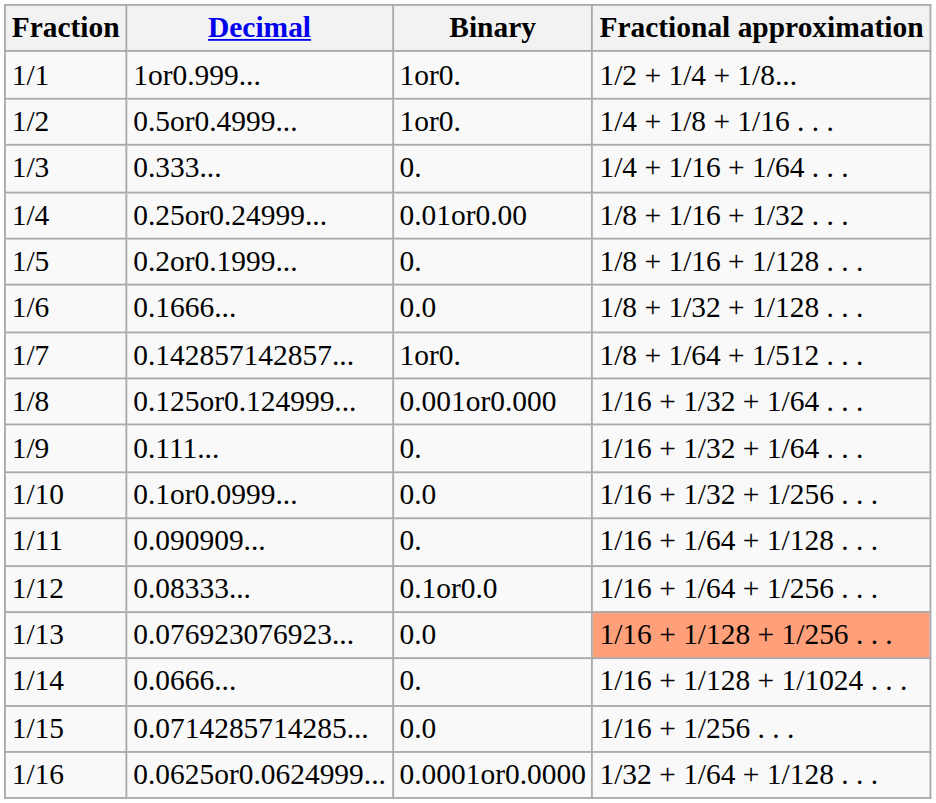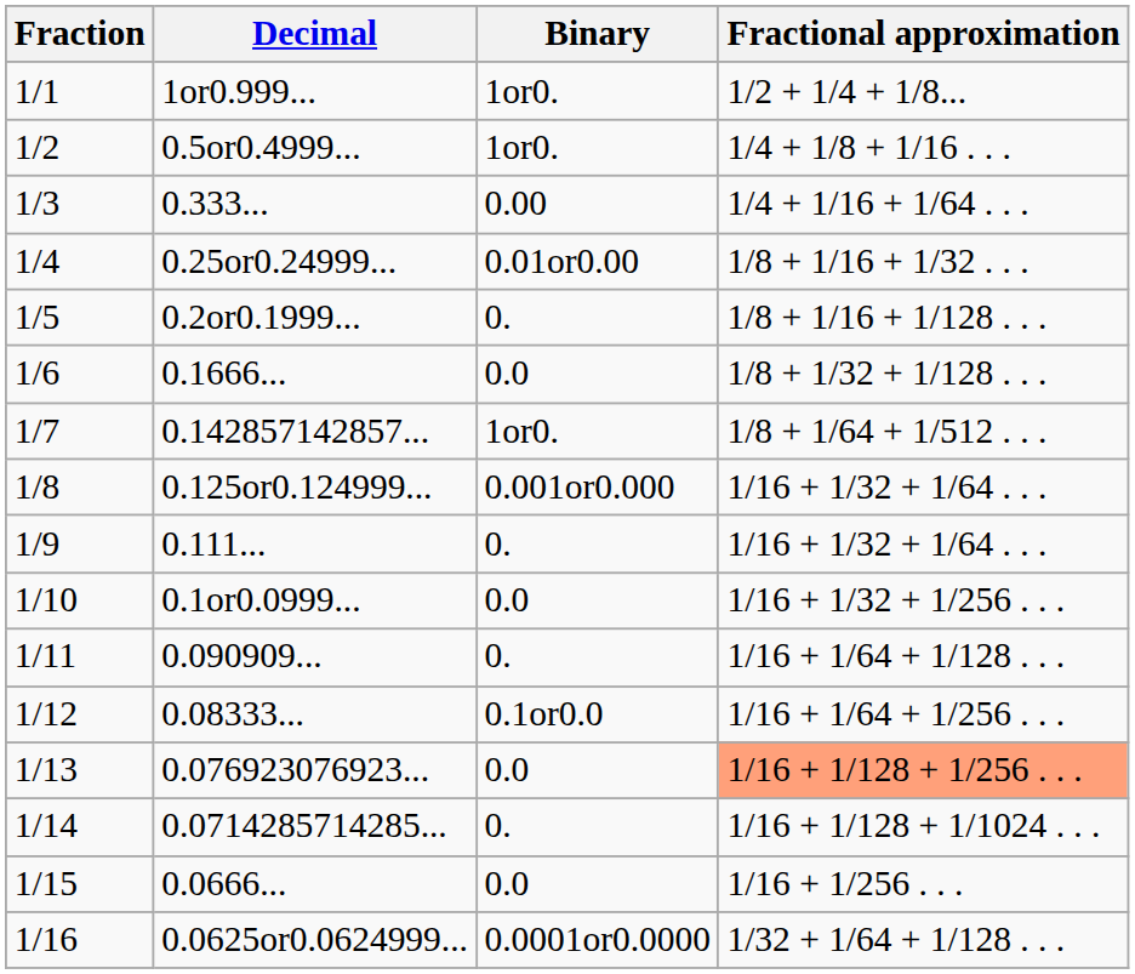 <table class="wikitable">
 <tr>
 <th>Fraction</th>
 <th><a href='#'>Decimal</a></th>
 <th>Binary</th>
 <th>Fractional approximation</th>
 </tr>
 <tr>
 <td>1/1</td>
 <td>1or0.999...</td>
 <td>1or0.</td>
 <td>1/2 + 1/4 + 1/8...</td>
 </tr>
 <tr>
 <td>1/2</td>
 <td>0.5or0.4999...</td>
 <td>1or0.</td>
 <td>1/4 + 1/8 + 1/16 . . .</td>
 </tr>
 <tr>
 <td>1/3</td>
 <td>0.333...</td>
-<td>0.</td>
+<td>0.00</td>
 <td>1/4 + 1/16 + 1/64 . . .</td>
 </tr>
 <tr>
 <td>1/4</td>
 <td>0.25or0.24999...</td>
 <td>0.01or0.00</td>
 <td>1/8 + 1/16 + 1/32 . . .</td>
 </tr>
 <tr>
 <td>1/5</td>
 <td>0.2or0.1999...</td>
 <td>0.</td>
 <td>1/8 + 1/16 + 1/128 . . .</td>
 </tr>
 <tr>
 <td>1/6</td>
 <td>0.1666...</td>
 <td>0.0</td>
 <td>1/8 + 1/32 + 1/128 . . .</td>
 </tr>
 <tr>
 <td>1/7</td>
 <td>0.142857142857...</td>
 <td>1or0.</td>
 <td>1/8 + 1/64 + 1/512 . . .</td>
 </tr>
 <tr>
 <td>1/8</td>
 <td>0.125or0.124999...</td>
 <td>0.001or0.000</td>
 <td>1/16 + 1/32 + 1/64 . . .</td>
 </tr>
 <tr>
 <td>1/9</td>
 <td>0.111...</td>
 <td>0.</td>
 <td>1/16 + 1/32 + 1/64 . . .</td>
 </tr>
 <tr>
 <td>1/10</td>
 <td>0.1or0.0999...</td>
 <td>0.0</td>
 <td>1/16 + 1/32 + 1/256 . . .</td>
 </tr>
 <tr>
 <td>1/11</td>
 <td>0.090909...</td>
 <td>0.</td>
 <td>1/16 + 1/64 + 1/128 . . .</td>
 </tr>
 <tr>
 <td>1/12</td>
 <td>0.08333...</td>
 <td>0.1or0.0</td>
 <td>1/16 + 1/64 + 1/256 . . .</td>
 </tr>
 <tr>
 <td>1/13</td>
 <td>0.076923076923...</td>
 <td>0.0</td>
 <td style="background: lightsalmon;">1/16 + 1/128 + 1/256 . . .</td>
 </tr>
 <tr>
 <td>1/14</td>
-<td>0.0666...</td>
+<td>0.0714285714285...</td>
 <td>0.</td>
 <td>1/16 + 1/128 + 1/1024 . . .</td>
 </tr>
 <tr>
 <td>1/15</td>
-<td>0.0714285714285...</td>
+<td>0.0666...</td>
 <td>0.0</td>
 <td>1/16 + 1/256 . . .</td>
 </tr>
 <tr>
 <td>1/16</td>
 <td>0.0625or0.0624999...</td>
 <td>0.0001or0.0000</td>
 <td>1/32 + 1/64 + 1/128 . . .</td>
 </tr>
 </table>
